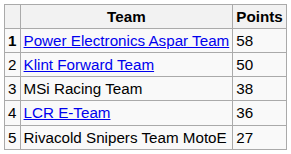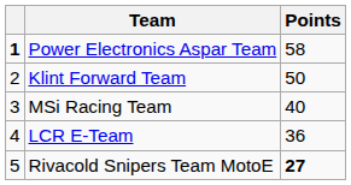 <table class="wikitable" style="font-size: 95%;">
 <tr>
 <th></th>
 <th>Team</th>
 <th>Points</th>
 </tr>
 <tr>
 <td align=center><strong>1</strong></td>
 <td> <a href='#'>Power Electronics Aspar Team</a></td>
 <td align=left>58</td>
 </tr>
 <tr>
 <td align=center>2</td>
 <td> <a href='#'>Klint Forward Team</a></td>
 <td align=left>50</td>
 </tr>
 <tr>
 <td align=center>3</td>
 <td> MSi Racing Team</td>
-<td align=left>38</td>
+<td align=left>40</td>
 </tr>
 <tr>
 <td align=center>4</td>
 <td> <a href='#'>LCR E-Team</a></td>
 <td align=left>36</td>
 </tr>
 <tr>
 <td align=center>5</td>
 <td> Rivacold Snipers Team MotoE</td>
-<td align=left>27</td>
+<td align=left><strong>27</strong></td>
 </tr>
 </table>
